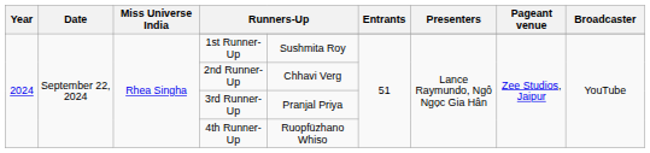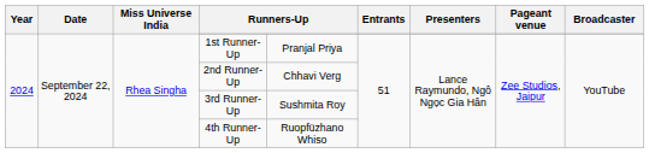 <table class="wikitable" style="font-size: 90%; text-align:center">
 <tr>
 <th bgcolor="#efefef" width="2%">Year</th>
 <th bgcolor="#efefef" width="8%">Date</th>
 <th bgcolor="#efefef" width="10%">Miss Universe India</th>
 <th colspan=2 bgcolor="#efefef" width="18%">Runners-Up</th>
 <th bgcolor="#efefef" width="2%">Entrants</th>
 <th bgcolor="#efefef" width="10%">Presenters</th>
 <th bgcolor="#efefef" width="8%">Pageant venue</th>
 <th bgcolor="#efefef" width="5%">Broadcaster</th>
 </tr>
 <tr>
 <td rowspan=5 align=center><a href='#'>2024</a></td>
 <td rowspan=5 align=center>September 22, 2024</td>
 <td rowspan=5><a href='#'>Rhea Singha</a></td>
 </tr>
 <tr>
 <td>1st Runner-Up</td>
-<td>Sushmita Roy</td>
+<td>Pranjal Priya</td>
 <td rowspan=4 align=center>51</td>
 <td rowspan=4 align=center>Lance Raymundo, Ngô Ngọc Gia Hân</td>
 <td rowspan=4 align=center><a href='#'>Zee Studios</a>, <a href='#'>Jaipur</a></td>
 <td rowspan=4 align=center>YouTube</td>
 </tr>
 <tr>
 <td>2nd Runner-Up</td>
 <td>Chhavi Verg</td>
 </tr>
 <tr>
 <td>3rd Runner-Up</td>
-<td>Pranjal Priya</td>
+<td>Sushmita Roy</td>
 </tr>
 <tr>
 <td>4th Runner-Up</td>
 <td>Ruopfüzhano Whiso</td>
 </tr>
 </table>
